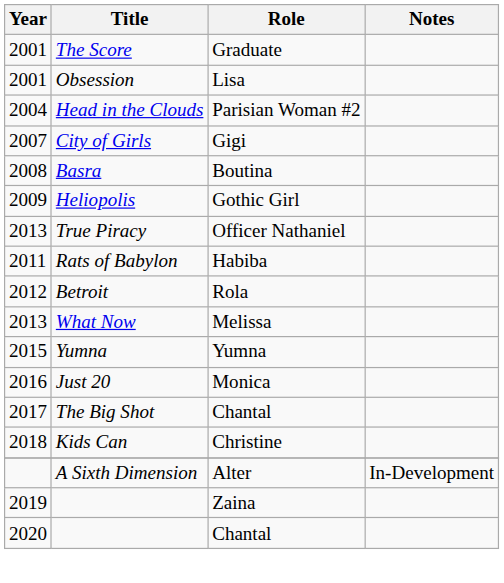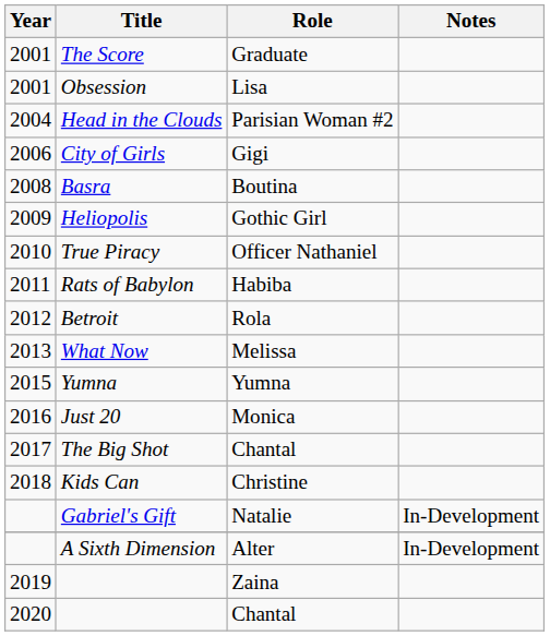 <table class="wikitable sortable">
 <tr>
 <th>Year</th>
 <th>Title</th>
 <th>Role</th>
 <th class="unsortable">Notes</th>
 </tr>
 <tr>
 <td>2001</td>
 <td data-sort-value="Score, The"><em><a href='#'>The Score</a></em></td>
 <td>Graduate</td>
 <td></td>
 </tr>
 <tr>
 <td>2001</td>
 <td><em>Obsession</em></td>
 <td>Lisa</td>
 <td></td>
 </tr>
 <tr>
 <td>2004</td>
 <td><em><a href='#'>Head in the Clouds</a></em></td>
 <td>Parisian Woman #2</td>
 <td></td>
 </tr>
 <tr>
-<td>2007</td>
+<td>2006</td>
 <td><em><a href='#'>City of Girls</a></em></td>
 <td>Gigi</td>
 <td></td>
 </tr>
 <tr>
 <td>2008</td>
 <td><em><a href='#'>Basra</a></em></td>
 <td>Boutina</td>
 <td></td>
 </tr>
 <tr>
 <td>2009</td>
 <td><em><a href='#'>Heliopolis</a></em></td>
 <td>Gothic Girl</td>
 <td></td>
 </tr>
 <tr>
-<td>2013</td>
+<td>2010</td>
 <td><em>True Piracy</em></td>
 <td>Officer Nathaniel</td>
 <td></td>
 </tr>
 <tr>
 <td>2011</td>
 <td><em>Rats of Babylon</em></td>
 <td>Habiba</td>
 <td></td>
 </tr>
 <tr>
 <td>2012</td>
 <td><em>Betroit</em></td>
 <td>Rola</td>
 <td></td>
 </tr>
 <tr>
 <td>2013</td>
 <td><em><a href='#'>What Now</a></em></td>
 <td>Melissa</td>
 <td></td>
 </tr>
 <tr>
 <td>2015</td>
 <td><em>Yumna</em></td>
 <td>Yumna</td>
 <td></td>
 </tr>
 <tr>
 <td>2016</td>
 <td><em>Just 20</em></td>
 <td>Monica</td>
 <td></td>
 </tr>
 <tr>
 <td>2017</td>
 <td data-sort-value="Big Shot, The"><em>The Big Shot</em></td>
 <td>Chantal</td>
 <td></td>
 </tr>
 <tr>
 <td>2018</td>
 <td><em>Kids Can</em></td>
 <td>Christine</td>
 <td></td>
 </tr>
 <tr>
+<td></td>
+<td><em><a href='#'>Gabriel's Gift</a></em></td>
+<td>Natalie</td>
+<td>In-Development</td>
+</tr>
+<tr>
 </tr>
 <tr>
 <td></td>
 <td data-sort-value="Sixth Dimension, A"><em>A Sixth Dimension</em></td>
 <td>Alter</td>
 <td>In-Development</td>
 </tr>
 <tr>
 <td>2019</td>
 <td><em></em></td>
 <td>Zaina</td>
 <td></td>
 </tr>
 <tr>
 <td>2020</td>
 <td><em></em></td>
 <td>Chantal</td>
 <td></td>
 </tr>
 </table>
